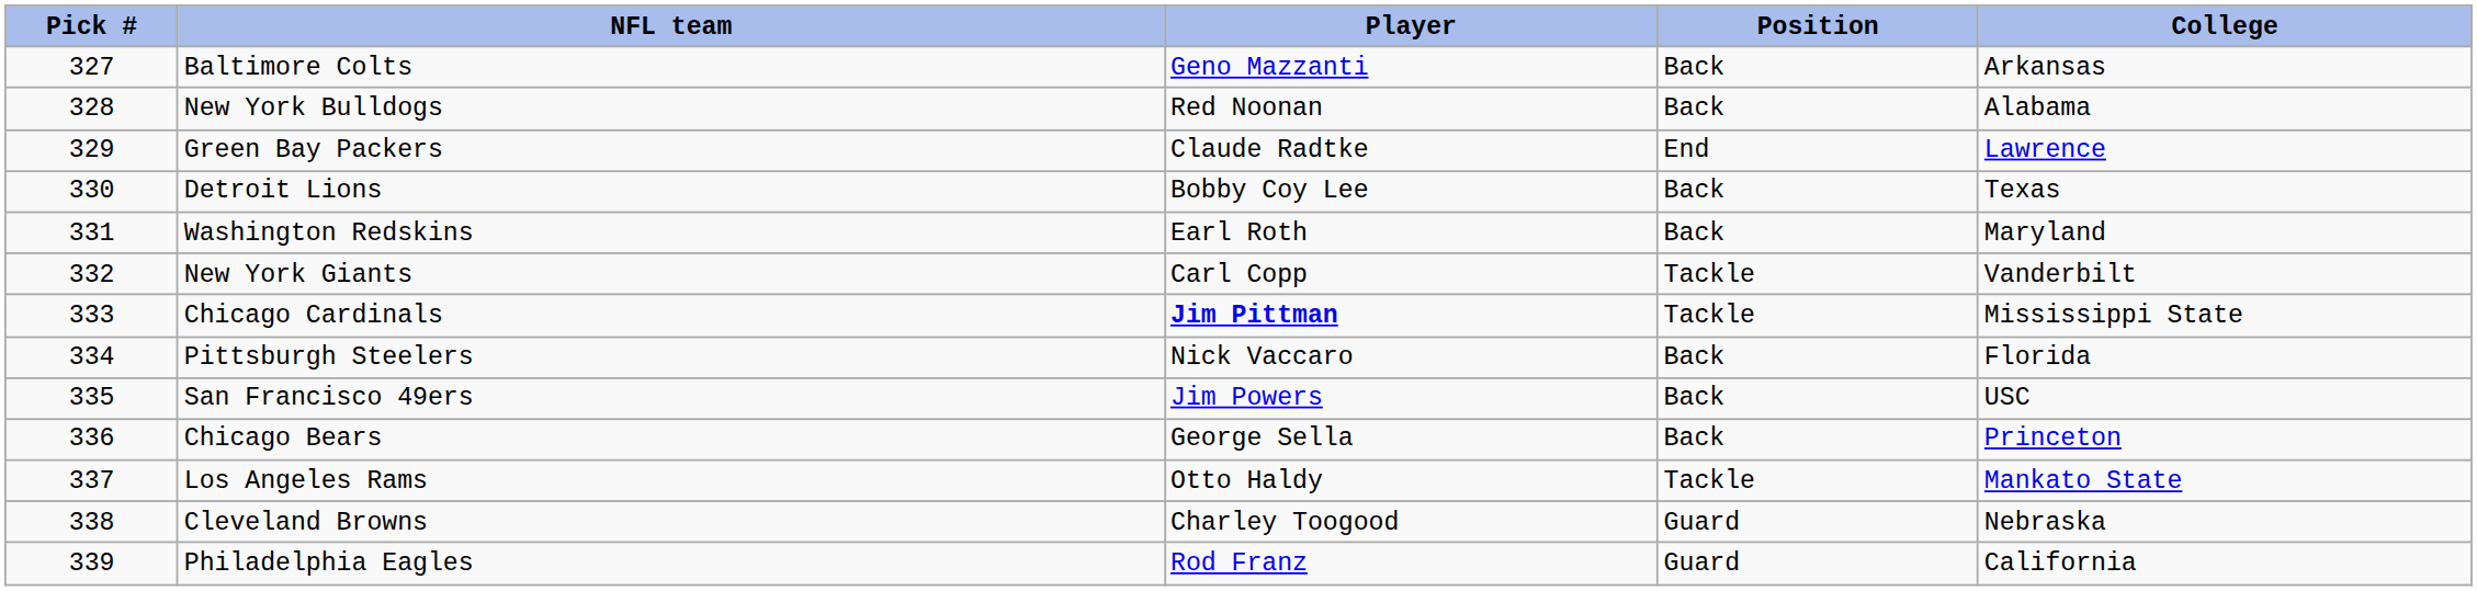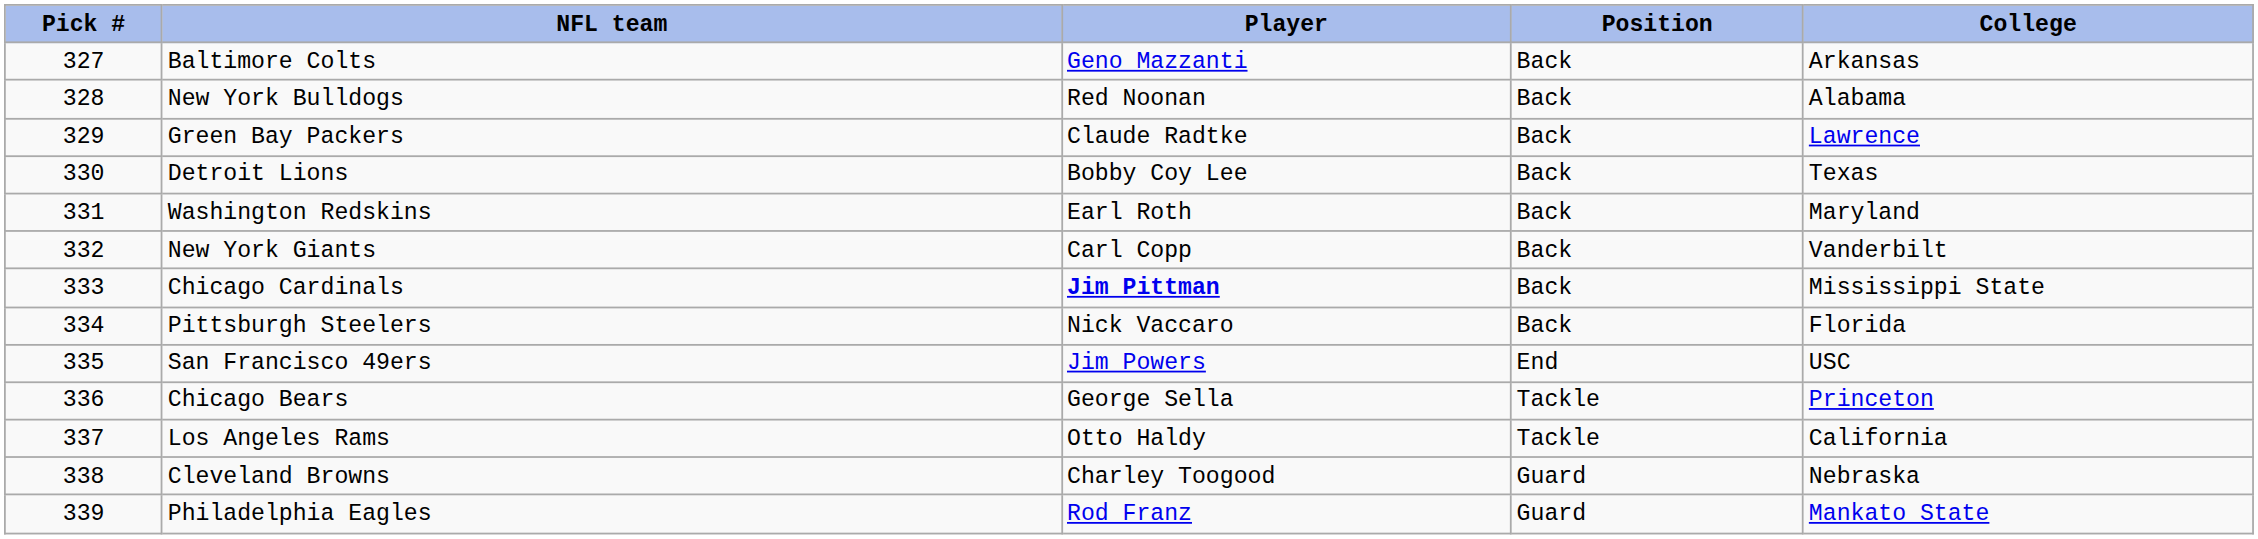 <table class="wikitable sortable sortable" style="width: 100%">
 <tr>
 <th style="background:#A8BDEC;" width=7%>Pick #</th>
 <th width=40% style="background:#A8BDEC;">NFL team</th>
 <th width=20% style="background:#A8BDEC;">Player</th>
 <th width=13% style="background:#A8BDEC;">Position</th>
 <th style="background:#A8BDEC;">College</th>
 </tr>
 <tr>
 <td align=center>327</td>
 <td>Baltimore Colts</td>
 <td><a href='#'>Geno Mazzanti</a></td>
 <td>Back</td>
 <td>Arkansas</td>
 </tr>
 <tr>
 <td align=center>328</td>
 <td>New York Bulldogs</td>
 <td>Red Noonan</td>
 <td>Back</td>
 <td>Alabama</td>
 </tr>
 <tr>
 <td align=center>329</td>
 <td>Green Bay Packers</td>
 <td>Claude Radtke</td>
-<td>End</td>
+<td>Back</td>
 <td><a href='#'>Lawrence</a></td>
 </tr>
 <tr>
 <td align=center>330</td>
 <td>Detroit Lions</td>
 <td>Bobby Coy Lee</td>
 <td>Back</td>
 <td>Texas</td>
 </tr>
 <tr>
 <td align=center>331</td>
 <td>Washington Redskins</td>
 <td>Earl Roth</td>
 <td>Back</td>
 <td>Maryland</td>
 </tr>
 <tr>
 <td align=center>332</td>
 <td>New York Giants</td>
 <td>Carl Copp</td>
-<td>Tackle</td>
+<td>Back</td>
 <td>Vanderbilt</td>
 </tr>
 <tr>
 <td align=center>333</td>
 <td>Chicago Cardinals</td>
 <td><strong><a href='#'>Jim Pittman</a></strong></td>
-<td>Tackle</td>
+<td>Back</td>
 <td>Mississippi State</td>
 </tr>
 <tr>
 <td align=center>334</td>
 <td>Pittsburgh Steelers</td>
 <td>Nick Vaccaro</td>
 <td>Back</td>
 <td>Florida</td>
 </tr>
 <tr>
 <td align=center>335</td>
 <td>San Francisco 49ers</td>
 <td><a href='#'>Jim Powers</a></td>
-<td>Back</td>
+<td>End</td>
 <td>USC</td>
 </tr>
 <tr>
 <td align=center>336</td>
 <td>Chicago Bears</td>
 <td>George Sella</td>
-<td>Back</td>
+<td>Tackle</td>
 <td><a href='#'>Princeton</a></td>
 </tr>
 <tr>
 <td align=center>337</td>
 <td>Los Angeles Rams</td>
 <td>Otto Haldy</td>
 <td>Tackle</td>
-<td><a href='#'>Mankato State</a></td>
+<td>California</td>
 </tr>
 <tr>
 <td align=center>338</td>
 <td>Cleveland Browns</td>
 <td>Charley Toogood</td>
 <td>Guard</td>
 <td>Nebraska</td>
 </tr>
 <tr>
 <td align=center>339</td>
 <td>Philadelphia Eagles</td>
 <td><a href='#'>Rod Franz</a></td>
 <td>Guard</td>
-<td>California</td>
+<td><a href='#'>Mankato State</a></td>
 </tr>
 </table>
